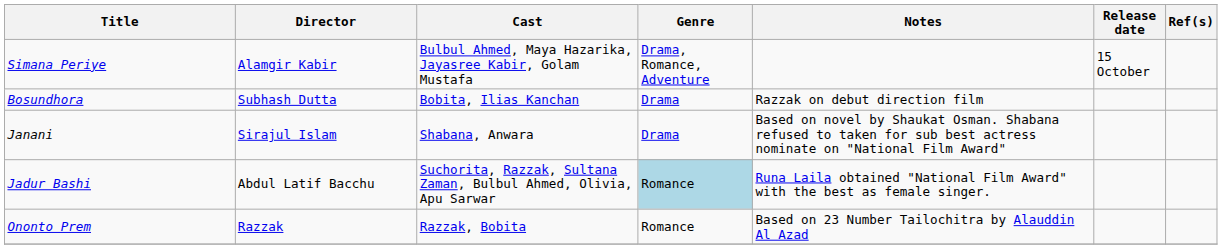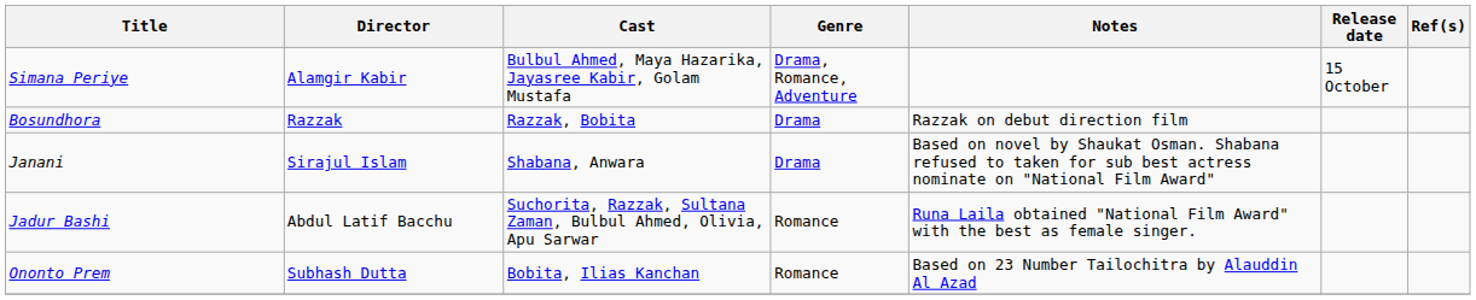 <table class="wikitable">
 <tr>
 <th style="width:19%;">Title</th>
 <th style="width:15%;">Director</th>
 <th>Cast</th>
 <th>Genre</th>
 <th>Notes</th>
 <th>Release date</th>
 <th>Ref(s)</th>
 </tr>
 <tr>
 <td><em><a href='#'>Simana Periye</a></em></td>
 <td><a href='#'>Alamgir Kabir</a></td>
 <td><a href='#'>Bulbul Ahmed</a>, Maya Hazarika, <a href='#'>Jayasree Kabir</a>, Golam Mustafa</td>
 <td><a href='#'>Drama</a>, Romance, <a href='#'>Adventure</a></td>
 <td></td>
 <td>15 October</td>
 <td><br></td>
 </tr>
 <tr>
 <td><em><a href='#'>Bosundhora</a></em></td>
-<td><a href='#'>Subhash Dutta</a></td>
-<td><a href='#'>Bobita</a>, <a href='#'>Ilias Kanchan</a></td>
+<td><a href='#'>Razzak</a></td>
+<td><a href='#'>Razzak</a>, <a href='#'>Bobita</a></td>
 <td><a href='#'>Drama</a></td>
 <td>Razzak on debut direction film</td>
 <td></td>
 <td></td>
 </tr>
 <tr>
 <td><em>Janani</em></td>
 <td><a href='#'>Sirajul Islam</a></td>
 <td><a href='#'>Shabana</a>, Anwara</td>
 <td><a href='#'>Drama</a></td>
 <td>Based on novel by Shaukat Osman. Shabana refused to taken for sub best actress nominate on "National Film Award"</td>
 <td></td>
 <td></td>
 </tr>
 <tr>
 <td><em><a href='#'>Jadur Bashi</a></em></td>
 <td>Abdul Latif Bacchu</td>
 <td><a href='#'>Suchorita</a>, <a href='#'>Razzak</a>, <a href='#'>Sultana Zaman</a>, Bulbul Ahmed, Olivia, Apu Sarwar</td>
-<td style="background: lightblue;">Romance</td>
+<td>Romance</td>
 <td><a href='#'>Runa Laila</a> obtained "National Film Award" with the best as female singer.</td>
 <td></td>
 <td></td>
 </tr>
 <tr>
 <td><em><a href='#'>Ononto Prem</a></em></td>
-<td><a href='#'>Razzak</a></td>
-<td><a href='#'>Razzak</a>, <a href='#'>Bobita</a></td>
+<td><a href='#'>Subhash Dutta</a></td>
+<td><a href='#'>Bobita</a>, <a href='#'>Ilias Kanchan</a></td>
 <td>Romance</td>
 <td>Based on 23 Number Tailochitra by <a href='#'>Alauddin Al Azad</a></td>
 <td></td>
 <td></td>
 </tr>
 <tr>
 </tr>
 </table>
